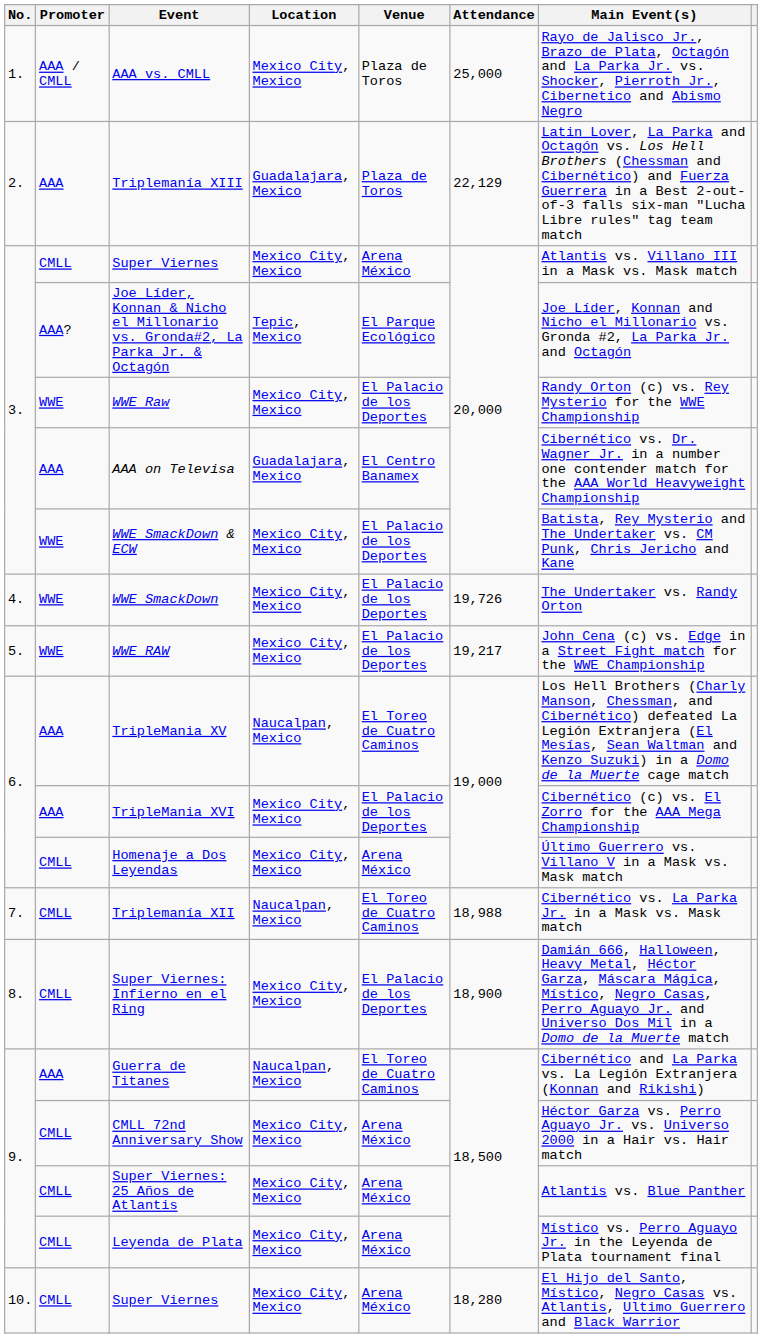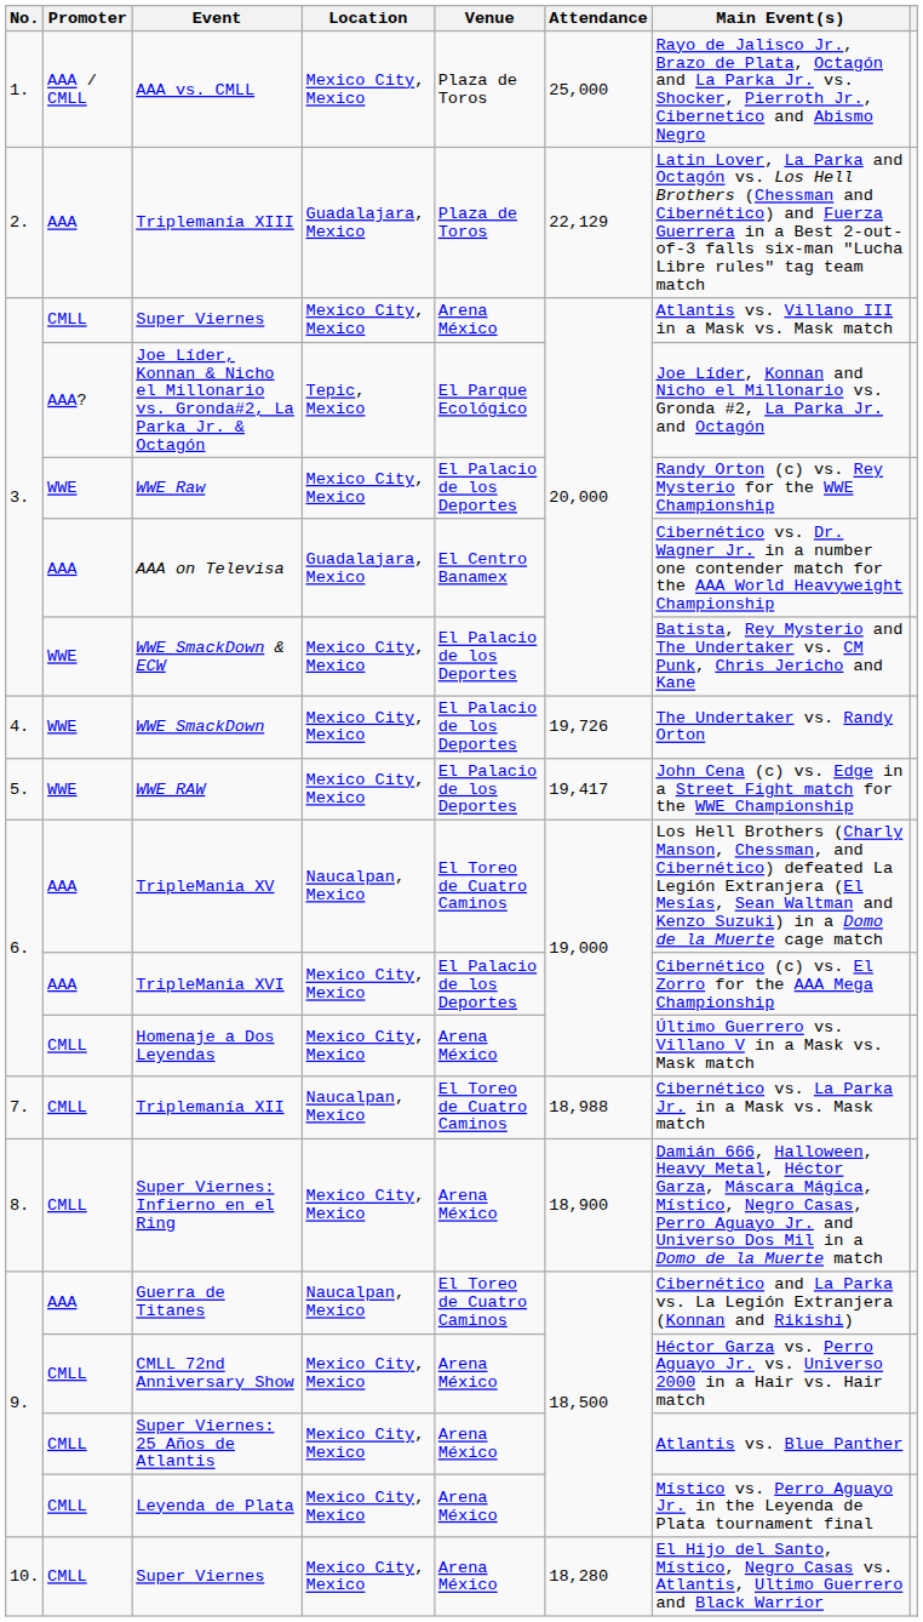 <table class="wikitable sortable" style="font-size:85%;">
 <tr>
 <th>No.</th>
 <th>Promoter</th>
 <th>Event</th>
 <th>Location</th>
 <th>Venue</th>
 <th>Attendance</th>
 <th class=unsortable>Main Event(s)</th>
 <th class=unsortable></th>
 </tr>
 <tr>
 <td>1.</td>
 <td><a href='#'>AAA</a> / <a href='#'>CMLL</a></td>
 <td><a href='#'>AAA vs. CMLL</a> <br> </td>
 <td><a href='#'>Mexico City</a>, <a href='#'>Mexico</a></td>
 <td>Plaza de Toros</td>
 <td>25,000</td>
 <td><a href='#'>Rayo de Jalisco Jr.</a>, <a href='#'>Brazo de Plata</a>, <a href='#'>Octagón</a> and <a href='#'>La Parka Jr.</a> vs. <a href='#'>Shocker</a>, <a href='#'>Pierroth Jr.</a>, <a href='#'>Cibernetico</a> and <a href='#'>Abismo Negro</a></td>
 <td></td>
 </tr>
 <tr>
 <td>2.</td>
 <td><a href='#'>AAA</a></td>
 <td><a href='#'>Triplemanía XIII</a> <br> </td>
 <td><a href='#'>Guadalajara</a>, <a href='#'>Mexico</a></td>
 <td><a href='#'>Plaza de Toros</a></td>
 <td>22,129</td>
 <td><a href='#'>Latin Lover</a>, <a href='#'>La Parka</a> and <a href='#'>Octagón</a> vs. <em>Los Hell Brothers</em> (<a href='#'>Chessman</a> and <a href='#'>Cibernético</a>) and <a href='#'>Fuerza Guerrera</a> in a Best 2-out-of-3 falls six-man "Lucha Libre rules" tag team match</td>
 <td></td>
 </tr>
 <tr>
 <td rowspan=5>3.</td>
 <td><a href='#'>CMLL</a></td>
 <td><a href='#'>Super Viernes</a> <br> </td>
 <td><a href='#'>Mexico City</a>, <a href='#'>Mexico</a></td>
 <td><a href='#'>Arena México</a></td>
 <td rowspan=5>20,000</td>
 <td><a href='#'>Atlantis</a> vs. <a href='#'>Villano III</a> in a Mask vs. Mask match</td>
 <td></td>
 </tr>
 <tr>
 <td><a href='#'>AAA</a>?</td>
 <td><a href='#'>Joe Líder, Konnan & Nicho el Millonario vs. Gronda#2, La Parka Jr. & Octagón</a> <br> </td>
 <td><a href='#'>Tepic</a>, <a href='#'>Mexico</a></td>
 <td><a href='#'>El Parque Ecológico</a></td>
 <td><a href='#'>Joe Líder</a>, <a href='#'>Konnan</a> and <a href='#'>Nicho el Millonario</a> vs. Gronda #2, <a href='#'>La Parka Jr.</a> and <a href='#'>Octagón</a></td>
 <td></td>
 </tr>
 <tr>
 <td><a href='#'>WWE</a></td>
 <td><em><a href='#'>WWE Raw</a></em> <br> </td>
 <td><a href='#'>Mexico City</a>, <a href='#'>Mexico</a></td>
 <td><a href='#'>El Palacio de los Deportes</a></td>
 <td><a href='#'>Randy Orton</a> (c) vs. <a href='#'>Rey Mysterio</a> for the <a href='#'>WWE Championship</a></td>
 <td></td>
 </tr>
 <tr>
 <td><a href='#'>AAA</a></td>
 <td><em>AAA on Televisa</em> <br> </td>
 <td><a href='#'>Guadalajara</a>, <a href='#'>Mexico</a></td>
 <td><a href='#'>El Centro Banamex</a></td>
 <td><a href='#'>Cibernético</a> vs. <a href='#'>Dr. Wagner Jr.</a> in a number one contender match for the <a href='#'>AAA World Heavyweight Championship</a></td>
 <td></td>
 </tr>
 <tr>
 <td><a href='#'>WWE</a></td>
 <td><em><a href='#'>WWE SmackDown</a> & <a href='#'>ECW</a></em> <br> </td>
 <td><a href='#'>Mexico City</a>, <a href='#'>Mexico</a></td>
 <td><a href='#'>El Palacio de los Deportes</a></td>
 <td><a href='#'>Batista</a>, <a href='#'>Rey Mysterio</a> and <a href='#'>The Undertaker</a> vs. <a href='#'>CM Punk</a>, <a href='#'>Chris Jericho</a> and <a href='#'>Kane</a></td>
 <td></td>
 </tr>
 <tr>
 <td>4.</td>
 <td><a href='#'>WWE</a></td>
 <td><em><a href='#'>WWE SmackDown</a></em> <br> </td>
 <td><a href='#'>Mexico City</a>, <a href='#'>Mexico</a></td>
 <td><a href='#'>El Palacio de los Deportes</a></td>
 <td>19,726</td>
 <td><a href='#'>The Undertaker</a> vs. <a href='#'>Randy Orton</a></td>
 <td></td>
 </tr>
 <tr>
 <td>5.</td>
 <td><a href='#'>WWE</a></td>
 <td><em><a href='#'>WWE RAW</a></em> <br> </td>
 <td><a href='#'>Mexico City</a>, <a href='#'>Mexico</a></td>
 <td><a href='#'>El Palacio de los Deportes</a></td>
-<td>19,217</td>
+<td>19,417</td>
 <td><a href='#'>John Cena</a> (c) vs. <a href='#'>Edge</a> in a <a href='#'>Street Fight match</a> for the <a href='#'>WWE Championship</a></td>
 <td></td>
 </tr>
 <tr>
 <td rowspan=3>6.</td>
 <td><a href='#'>AAA</a></td>
 <td><a href='#'>TripleMania XV</a> <br> </td>
 <td><a href='#'>Naucalpan</a>, <a href='#'>Mexico</a></td>
 <td><a href='#'>El Toreo de Cuatro Caminos</a></td>
 <td rowspan=3>19,000</td>
 <td>Los Hell Brothers (<a href='#'>Charly Manson</a>, <a href='#'>Chessman</a>, and <a href='#'>Cibernético</a>) defeated La Legión Extranjera (<a href='#'>El Mesías</a>, <a href='#'>Sean Waltman</a> and <a href='#'>Kenzo Suzuki</a>) in a <em><a href='#'>Domo de la Muerte</a></em> cage match</td>
 <td></td>
 </tr>
 <tr>
 <td><a href='#'>AAA</a></td>
 <td><a href='#'>TripleMania XVI</a> <br> </td>
 <td><a href='#'>Mexico City</a>, <a href='#'>Mexico</a></td>
 <td><a href='#'>El Palacio de los Deportes</a></td>
 <td><a href='#'>Cibernético</a> (c) vs. <a href='#'>El Zorro</a> for the <a href='#'>AAA Mega Championship</a></td>
 <td></td>
 </tr>
 <tr>
 <td><a href='#'>CMLL</a></td>
 <td><a href='#'>Homenaje a Dos Leyendas</a> <br> </td>
 <td><a href='#'>Mexico City</a>, <a href='#'>Mexico</a></td>
 <td><a href='#'>Arena México</a></td>
 <td><a href='#'>Último Guerrero</a> vs. <a href='#'>Villano V</a> in a Mask vs. Mask match</td>
 <td></td>
 </tr>
 <tr>
 <td>7.</td>
 <td><a href='#'>CMLL</a></td>
 <td><a href='#'>Triplemanía XII</a> <br> </td>
 <td><a href='#'>Naucalpan</a>, <a href='#'>Mexico</a></td>
 <td><a href='#'>El Toreo de Cuatro Caminos</a></td>
 <td>18,988</td>
 <td><a href='#'>Cibernético</a> vs. <a href='#'>La Parka Jr.</a> in a Mask vs. Mask match</td>
 <td></td>
 </tr>
 <tr>
 <td>8.</td>
 <td><a href='#'>CMLL</a></td>
 <td><a href='#'>Super Viernes: Infierno en el Ring</a> <br> </td>
 <td><a href='#'>Mexico City</a>, <a href='#'>Mexico</a></td>
-<td><a href='#'>El Palacio de los Deportes</a></td>
+<td><a href='#'>Arena México</a></td>
 <td>18,900</td>
 <td><a href='#'>Damián 666</a>, <a href='#'>Halloween</a>, <a href='#'>Heavy Metal</a>, <a href='#'>Héctor Garza</a>, <a href='#'>Máscara Mágica</a>, <a href='#'>Místico</a>, <a href='#'>Negro Casas</a>, <a href='#'>Perro Aguayo Jr.</a> and <a href='#'>Universo Dos Mil</a> in a <em><a href='#'>Domo de la Muerte</a></em> match</td>
 <td></td>
 </tr>
 <tr>
 <td rowspan=4>9.</td>
 <td><a href='#'>AAA</a></td>
 <td><a href='#'>Guerra de Titanes</a> <br> </td>
 <td><a href='#'>Naucalpan</a>, <a href='#'>Mexico</a></td>
 <td><a href='#'>El Toreo de Cuatro Caminos</a></td>
 <td rowspan=4>18,500</td>
 <td><a href='#'>Cibernético</a> and <a href='#'>La Parka</a> vs. La Legión Extranjera (<a href='#'>Konnan</a> and <a href='#'>Rikishi</a>)</td>
 <td></td>
 </tr>
 <tr>
 <td><a href='#'>CMLL</a></td>
 <td><a href='#'>CMLL 72nd Anniversary Show</a> <br> </td>
 <td><a href='#'>Mexico City</a>, <a href='#'>Mexico</a></td>
 <td><a href='#'>Arena México</a></td>
 <td><a href='#'>Héctor Garza</a> vs. <a href='#'>Perro Aguayo Jr.</a> vs. <a href='#'>Universo 2000</a> in a Hair vs. Hair match</td>
 <td></td>
 </tr>
 <tr>
 <td><a href='#'>CMLL</a></td>
 <td><a href='#'>Super Viernes: 25 Años de Atlantis</a> <br> </td>
 <td><a href='#'>Mexico City</a>, <a href='#'>Mexico</a></td>
 <td><a href='#'>Arena México</a></td>
 <td><a href='#'>Atlantis</a> vs. <a href='#'>Blue Panther</a></td>
 <td></td>
 </tr>
 <tr>
 <td><a href='#'>CMLL</a></td>
 <td><a href='#'>Leyenda de Plata</a> <br> </td>
 <td><a href='#'>Mexico City</a>, <a href='#'>Mexico</a></td>
 <td><a href='#'>Arena México</a></td>
 <td><a href='#'>Místico</a> vs. <a href='#'>Perro Aguayo Jr.</a> in the Leyenda de Plata tournament final</td>
 <td></td>
 </tr>
 <tr>
 <td>10.</td>
 <td><a href='#'>CMLL</a></td>
 <td><a href='#'>Super Viernes</a> <br> </td>
 <td><a href='#'>Mexico City</a>, <a href='#'>Mexico</a></td>
 <td><a href='#'>Arena México</a></td>
 <td>18,280</td>
 <td><a href='#'>El Hijo del Santo</a>, <a href='#'>Místico</a>, <a href='#'>Negro Casas</a> vs. <a href='#'>Atlantis</a>, <a href='#'>Ultimo Guerrero</a> and <a href='#'>Black Warrior</a></td>
 <td></td>
 </tr>
 </table>
